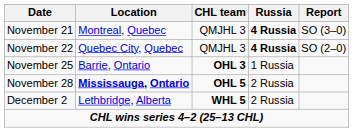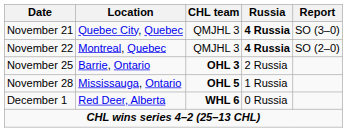 <table class="wikitable">
 <tr>
 <th>Date</th>
 <th>Location</th>
 <th>CHL team</th>
 <th>Russia</th>
 <th>Report</th>
 </tr>
 <tr>
 <td>November 21</td>
-<td><a href='#'>Montreal</a>, <a href='#'>Quebec</a></td>
+<td><a href='#'>Quebec City</a>, <a href='#'>Quebec</a></td>
 <td align="right">QMJHL 3</td>
 <td><strong>4 Russia</strong></td>
 <td> SO (3–0)</td>
 </tr>
 <tr>
 <td>November 22</td>
-<td><a href='#'>Quebec City</a>, <a href='#'>Quebec</a></td>
+<td><a href='#'>Montreal</a>, <a href='#'>Quebec</a></td>
 <td align="right">QMJHL 3</td>
 <td><strong>4 Russia</strong></td>
 <td> SO (2–0)</td>
 </tr>
 <tr>
 <td>November 25</td>
 <td><a href='#'>Barrie</a>, <a href='#'>Ontario</a></td>
 <td align="right"><strong>OHL 3</strong></td>
+<td>2 Russia</td>
+<td></td>
+</tr>
+<tr>
+<td>November 28</td>
+<td><a href='#'>Mississauga</a>, <a href='#'>Ontario</a></td>
+<td align="right"><strong>OHL 5</strong></td>
 <td>1 Russia</td>
 <td></td>
 </tr>
 <tr>
-<td>November 28</td>
-<td><strong><a href='#'>Mississauga</a>, <a href='#'>Ontario</a></strong></td>
-<td align="right"><strong>OHL 5</strong></td>
-<td>2 Russia</td>
-<td></td>
-</tr>
-<tr>
-<td>December 2</td>
-<td><a href='#'>Lethbridge</a>, <a href='#'>Alberta</a></td>
-<td align="right"><strong>WHL 5</strong></td>
-<td>2 Russia</td>
+<td>December 1</td>
+<td><a href='#'>Red Deer, Alberta</a></td>
+<td align="right"><strong>WHL 6</strong></td>
+<td>0 Russia</td>
 <td></td>
 </tr>
 <tr align="center">
 <td colspan="5"><strong><em>CHL wins series 4–2 (25–13 CHL)</em></strong></td>
 </tr>
 </table>
